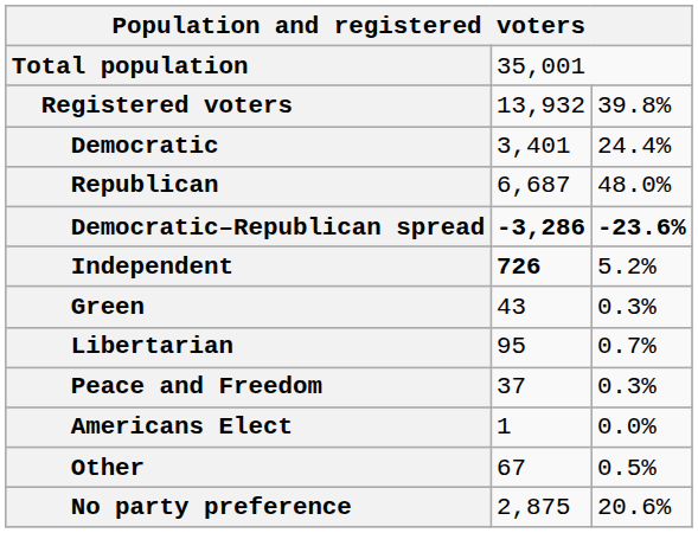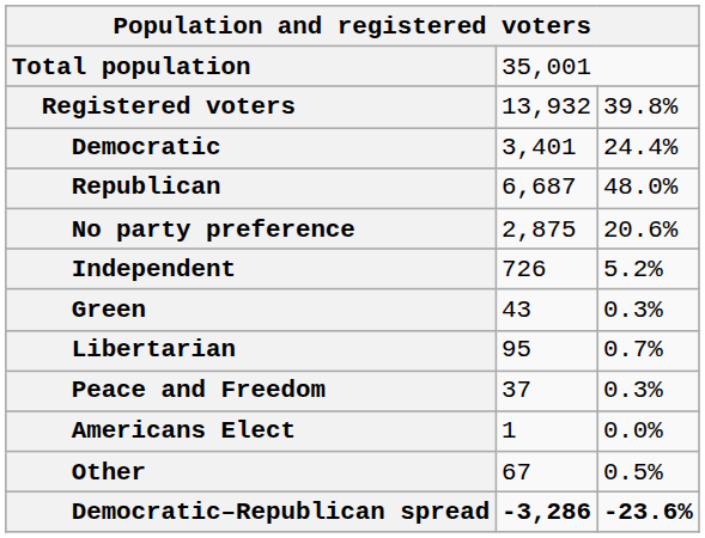 <table class="wikitable collapsible collapsed">
 <tr>
 <th colspan="3">Population and registered voters</th>
 </tr>
 <tr>
 <th scope="row" style="text-align: left;">Total population</th>
 <td colspan="2">35,001</td>
 </tr>
 <tr>
 <th scope="row" style="text-align: left;">  Registered voters</th>
 <td>13,932</td>
 <td>39.8%</td>
 </tr>
 <tr>
 <th scope="row" style="text-align: left;">    Democratic</th>
 <td>3,401</td>
 <td>24.4%</td>
 </tr>
 <tr>
 <th scope="row" style="text-align: left;">    Republican</th>
 <td>6,687</td>
 <td>48.0%</td>
 </tr>
 <tr>
-<th scope="row" style="text-align: left;">    Democratic–Republican spread</th>
-<td><span><strong>-3,286</strong></span></td>
-<td><span><strong>-23.6%</strong></span></td>
+<th scope="row" style="text-align: left;">    No party preference</th>
+<td>2,875</td>
+<td>20.6%</td>
 </tr>
 <tr>
 <th scope="row" style="text-align: left;">    Independent</th>
-<td><strong>726</strong></td>
+<td>726</td>
 <td>5.2%</td>
 </tr>
 <tr>
 <th scope="row" style="text-align: left;">    Green</th>
 <td>43</td>
 <td>0.3%</td>
 </tr>
 <tr>
 <th scope="row" style="text-align: left;">    Libertarian</th>
 <td>95</td>
 <td>0.7%</td>
 </tr>
 <tr>
 <th scope="row" style="text-align: left;">    Peace and Freedom</th>
 <td>37</td>
 <td>0.3%</td>
 </tr>
 <tr>
 <th scope="row" style="text-align: left;">    Americans Elect</th>
 <td>1</td>
 <td>0.0%</td>
 </tr>
 <tr>
 <th scope="row" style="text-align: left;">    Other</th>
 <td>67</td>
 <td>0.5%</td>
 </tr>
 <tr>
-<th scope="row" style="text-align: left;">    No party preference</th>
-<td>2,875</td>
-<td>20.6%</td>
+<th scope="row" style="text-align: left;">    Democratic–Republican spread</th>
+<td><span><strong>-3,286</strong></span></td>
+<td><span><strong>-23.6%</strong></span></td>
 </tr>
 </table>
